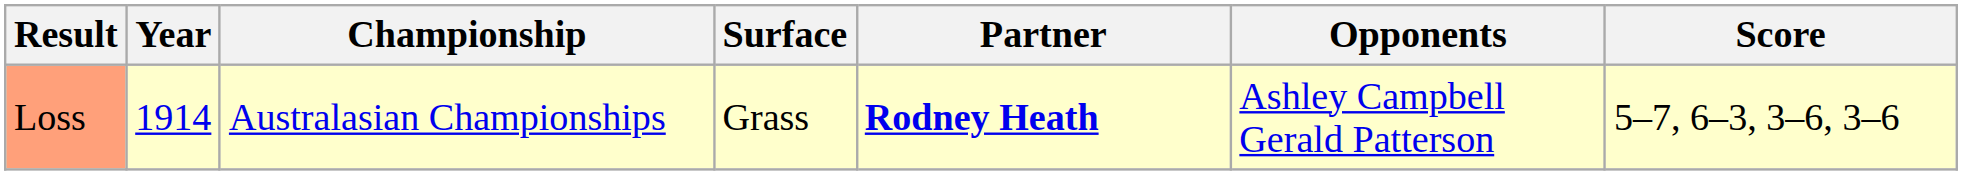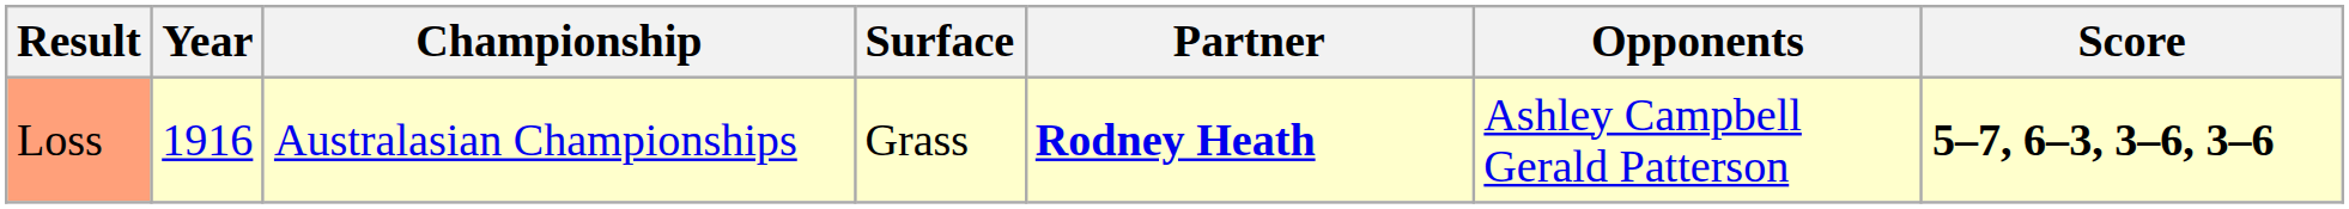 <table class="sortable wikitable">
 <tr>
 <th style="width:40px">Result</th>
 <th style="width:30px">Year</th>
 <th style="width:200px">Championship</th>
 <th style="width:50px">Surface</th>
 <th style="width:150px">Partner</th>
 <th style="width:150px">Opponents</th>
 <th style="width:140px" class="unsortable">Score</th>
 </tr>
 <tr style="background:#ffc;">
 <td style="background:#ffa07a;">Loss</td>
-<td><a href='#'>1914</a></td>
+<td><a href='#'>1916</a></td>
 <td><a href='#'>Australasian Championships</a></td>
 <td>Grass</td>
 <td><strong> <a href='#'>Rodney Heath</a></strong></td>
 <td> <a href='#'>Ashley Campbell</a><br> <a href='#'>Gerald Patterson</a></td>
-<td>5–7, 6–3, 3–6, 3–6</td>
+<td><strong>5–7, 6–3, 3–6, 3–6</strong></td>
 </tr>
 </table>
